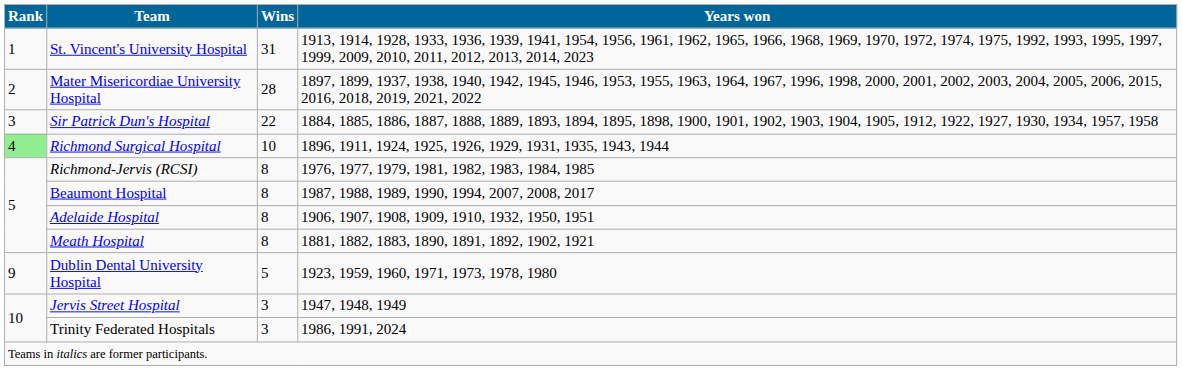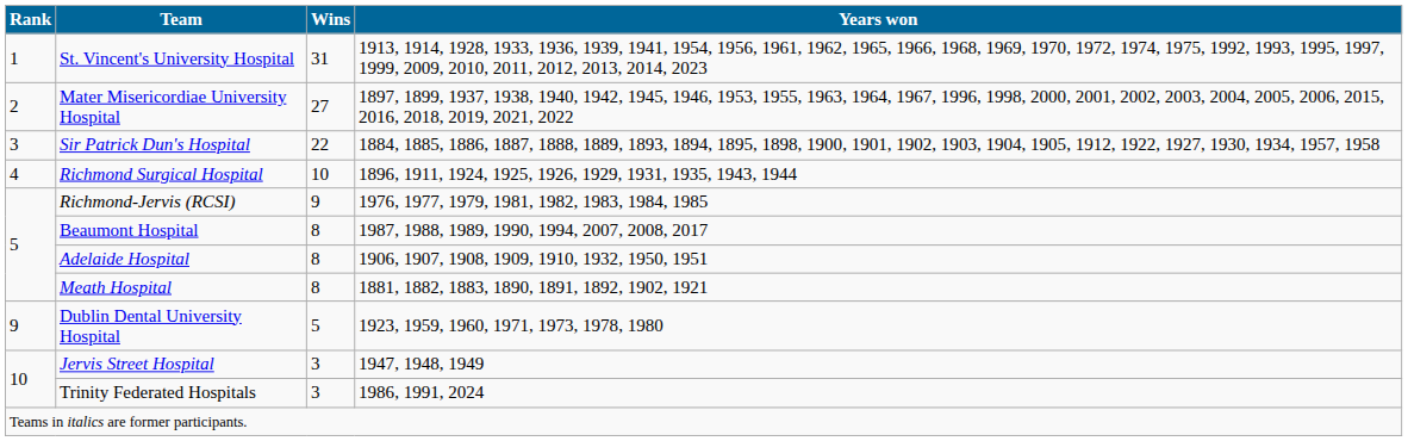 <table class="wikitable">
 <tr>
 <th style="background:#069; color:white;">Rank</th>
 <th style="background:#069; color:white;">Team</th>
 <th style="background:#069; color:white;">Wins</th>
 <th style="background:#069; color:white;">Years won</th>
 </tr>
 <tr>
 <td>1</td>
 <td><a href='#'>St. Vincent's University Hospital</a></td>
 <td>31</td>
 <td>1913, 1914, 1928, 1933, 1936, 1939, 1941, 1954, 1956, 1961, 1962, 1965, 1966, 1968, 1969, 1970, 1972, 1974, 1975, 1992, 1993, 1995, 1997, 1999, 2009, 2010, 2011, 2012, 2013, 2014, 2023</td>
 </tr>
 <tr>
 <td>2</td>
 <td><a href='#'>Mater Misericordiae University Hospital</a></td>
-<td>28</td>
+<td>27</td>
 <td>1897, 1899, 1937, 1938, 1940, 1942, 1945, 1946, 1953, 1955, 1963, 1964, 1967, 1996, 1998, 2000, 2001, 2002, 2003, 2004, 2005, 2006, 2015, 2016, 2018, 2019, 2021, 2022</td>
 </tr>
 <tr>
 <td>3</td>
 <td><em><a href='#'>Sir Patrick Dun's Hospital</a></em></td>
 <td>22</td>
 <td>1884, 1885, 1886, 1887, 1888, 1889, 1893, 1894, 1895, 1898, 1900, 1901, 1902, 1903, 1904, 1905, 1912, 1922, 1927, 1930, 1934, 1957, 1958</td>
 </tr>
 <tr>
-<td style="background: lightgreen;">4</td>
+<td>4</td>
 <td><em><a href='#'>Richmond Surgical Hospital</a></em></td>
 <td>10</td>
 <td>1896, 1911, 1924, 1925, 1926, 1929, 1931, 1935, 1943, 1944</td>
 </tr>
 <tr>
 <td rowspan=4>5</td>
 <td><em>Richmond-Jervis (RCSI)</em></td>
-<td>8</td>
+<td>9</td>
 <td>1976, 1977, 1979, 1981, 1982, 1983, 1984, 1985</td>
 </tr>
 <tr>
 <td><a href='#'>Beaumont Hospital</a></td>
 <td>8</td>
 <td>1987, 1988, 1989, 1990, 1994, 2007, 2008, 2017</td>
 </tr>
 <tr>
 <td><em><a href='#'>Adelaide Hospital</a></em></td>
 <td>8</td>
 <td>1906, 1907, 1908, 1909, 1910, 1932, 1950, 1951</td>
 </tr>
 <tr>
 <td><em><a href='#'>Meath Hospital</a></em></td>
 <td>8</td>
 <td>1881, 1882, 1883, 1890, 1891, 1892, 1902, 1921</td>
 </tr>
 <tr>
 <td>9</td>
 <td><a href='#'>Dublin Dental University Hospital</a></td>
 <td>5</td>
 <td>1923, 1959, 1960, 1971, 1973, 1978, 1980</td>
 </tr>
 <tr>
 <td rowspan=2>10</td>
 <td><em><a href='#'>Jervis Street Hospital</a></em></td>
 <td>3</td>
 <td>1947, 1948, 1949</td>
 </tr>
 <tr>
 <td>Trinity Federated Hospitals</td>
 <td>3</td>
 <td>1986, 1991, 2024</td>
 </tr>
 <tr>
 <td colspan=4><small>Teams in <em>italics</em> are former participants.</small></td>
 </tr>
 </table>
